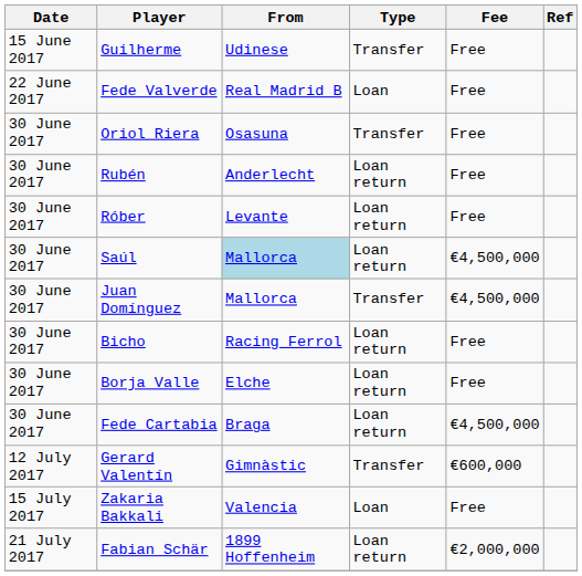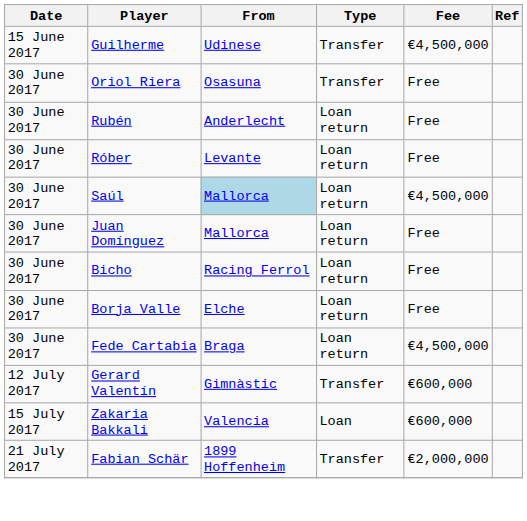 <table class="wikitable" style="width:80%;">
 <tr>
 <th>Date</th>
 <th>Player</th>
 <th>From</th>
 <th>Type</th>
 <th>Fee</th>
 <th>Ref</th>
 </tr>
 <tr>
 <td>15 June 2017</td>
 <td> <a href='#'>Guilherme</a></td>
 <td> <a href='#'>Udinese</a></td>
 <td>Transfer</td>
-<td>Free</td>
-<td></td>
-</tr>
-<tr>
-<td>22 June 2017</td>
-<td> <a href='#'>Fede Valverde</a></td>
-<td> <a href='#'>Real Madrid B</a></td>
-<td>Loan</td>
-<td>Free</td>
+<td>€4,500,000</td>
 <td></td>
 </tr>
 <tr>
 <td>30 June 2017</td>
 <td> <a href='#'>Oriol Riera</a></td>
 <td> <a href='#'>Osasuna</a></td>
 <td>Transfer</td>
 <td>Free</td>
 <td></td>
 </tr>
 <tr>
 <td>30 June 2017</td>
 <td> <a href='#'>Rubén</a></td>
 <td> <a href='#'>Anderlecht</a></td>
 <td>Loan return</td>
 <td>Free</td>
 <td></td>
 </tr>
 <tr>
 <td>30 June 2017</td>
 <td> <a href='#'>Róber</a></td>
 <td> <a href='#'>Levante</a></td>
 <td>Loan return</td>
 <td>Free</td>
 <td></td>
 </tr>
 <tr>
 <td>30 June 2017</td>
 <td> <a href='#'>Saúl</a></td>
 <td style="background: lightblue;"> <a href='#'>Mallorca</a></td>
 <td>Loan return</td>
 <td>€4,500,000</td>
 <td></td>
 </tr>
 <tr>
 <td>30 June 2017</td>
 <td> <a href='#'>Juan Domínguez</a></td>
 <td> <a href='#'>Mallorca</a></td>
-<td>Transfer</td>
-<td>€4,500,000</td>
+<td>Loan return</td>
+<td>Free</td>
 <td></td>
 </tr>
 <tr>
 <td>30 June 2017</td>
 <td> <a href='#'>Bicho</a></td>
 <td> <a href='#'>Racing Ferrol</a></td>
 <td>Loan return</td>
 <td>Free</td>
 <td></td>
 </tr>
 <tr>
 <td>30 June 2017</td>
 <td> <a href='#'>Borja Valle</a></td>
 <td> <a href='#'>Elche</a></td>
 <td>Loan return</td>
 <td>Free</td>
 <td></td>
 </tr>
 <tr>
 <td>30 June 2017</td>
 <td> <a href='#'>Fede Cartabia</a></td>
 <td> <a href='#'>Braga</a></td>
 <td>Loan return</td>
 <td>€4,500,000</td>
 <td></td>
 </tr>
 <tr>
 <td>12 July 2017</td>
 <td> <a href='#'>Gerard Valentín</a></td>
 <td> <a href='#'>Gimnàstic</a></td>
 <td>Transfer</td>
 <td>€600,000</td>
 <td></td>
 </tr>
 <tr>
 <td>15 July 2017</td>
 <td> <a href='#'>Zakaria Bakkali</a></td>
 <td> <a href='#'>Valencia</a></td>
 <td>Loan</td>
-<td>Free</td>
+<td>€600,000</td>
 <td></td>
 </tr>
 <tr>
 <td>21 July 2017</td>
 <td> <a href='#'>Fabian Schär</a></td>
 <td> <a href='#'>1899 Hoffenheim</a></td>
-<td>Loan return</td>
+<td>Transfer</td>
 <td>€2,000,000</td>
 <td></td>
 </tr>
 <tr>
 </tr>
 </table>
